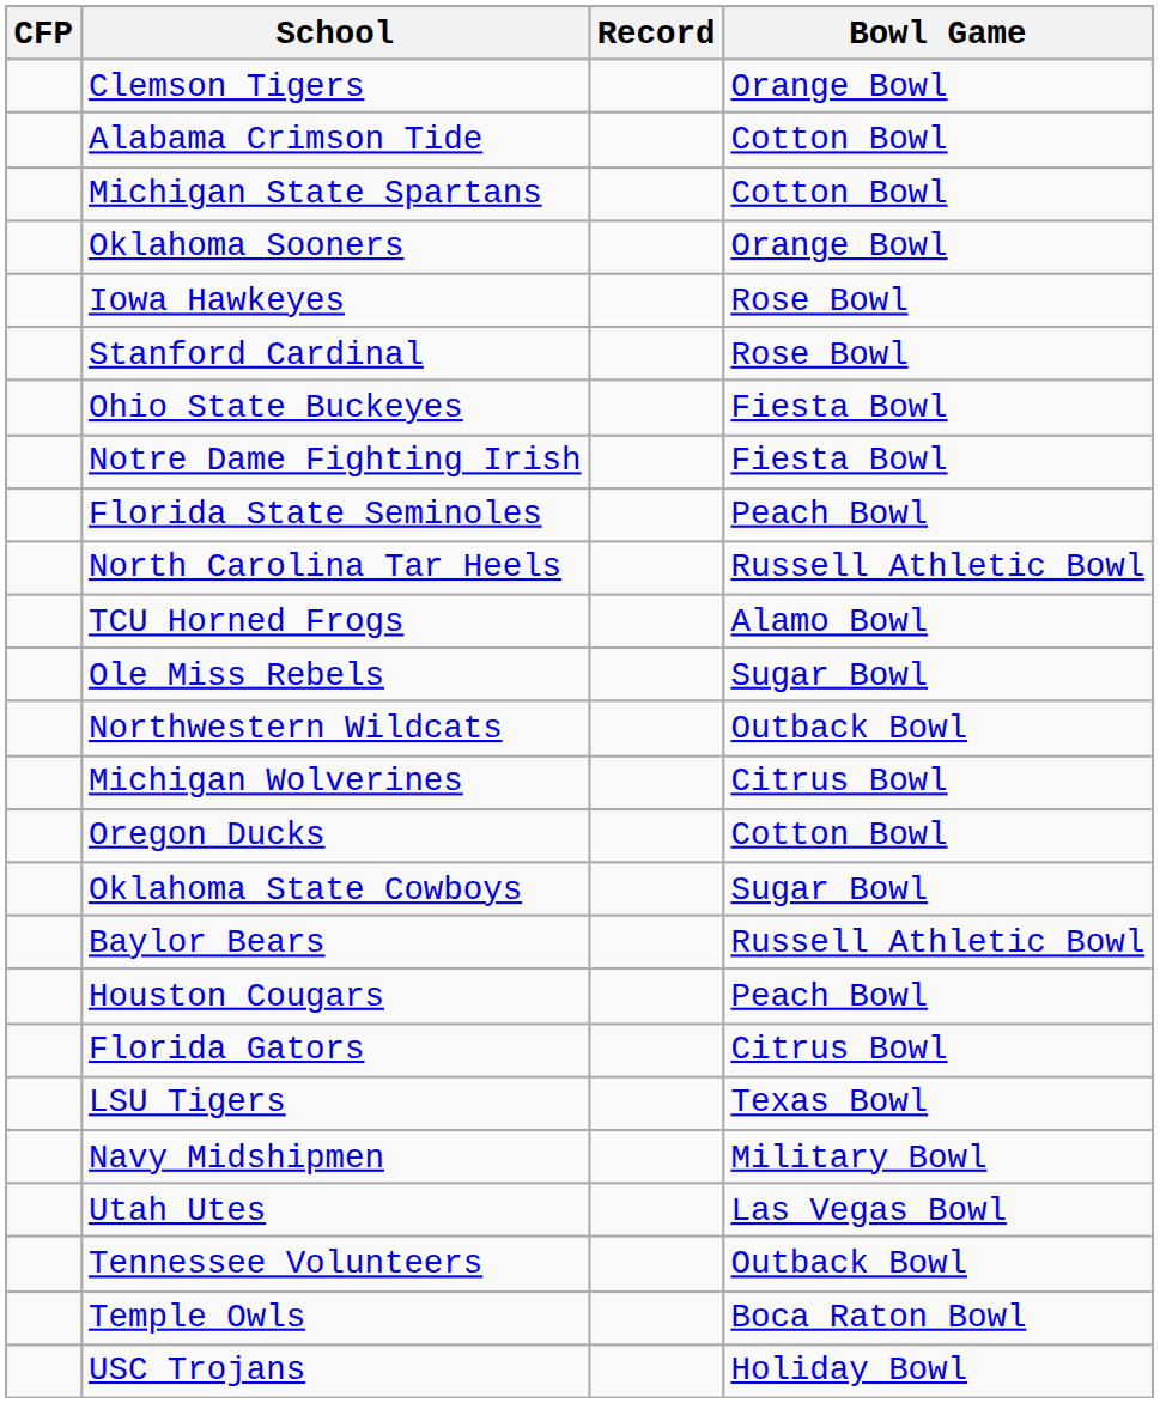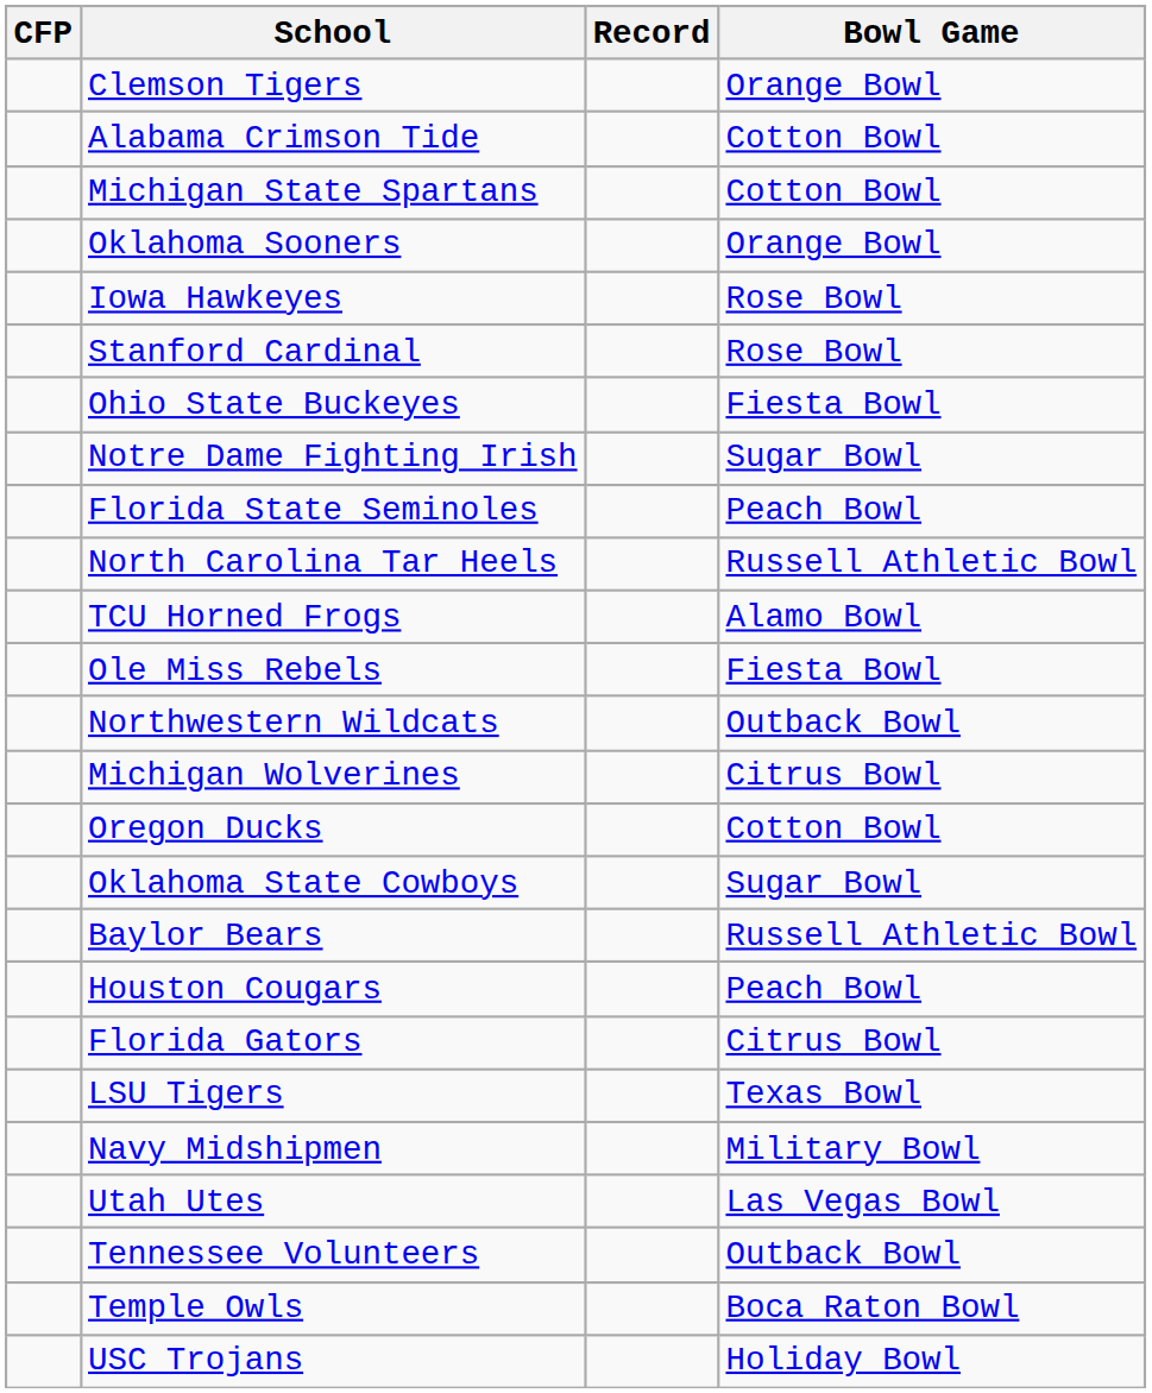 <table class="wikitable">
 <tr>
 <th>CFP</th>
 <th>School</th>
 <th>Record</th>
 <th>Bowl Game</th>
 </tr>
 <tr>
 <td></td>
 <td><a href='#'>Clemson Tigers</a></td>
 <td></td>
 <td><a href='#'>Orange Bowl</a></td>
 </tr>
 <tr>
 <td></td>
 <td><a href='#'>Alabama Crimson Tide</a></td>
 <td></td>
 <td><a href='#'>Cotton Bowl</a></td>
 </tr>
 <tr>
 <td></td>
 <td><a href='#'>Michigan State Spartans</a></td>
 <td></td>
 <td><a href='#'>Cotton Bowl</a></td>
 </tr>
 <tr>
 <td></td>
 <td><a href='#'>Oklahoma Sooners</a></td>
 <td></td>
 <td><a href='#'>Orange Bowl</a></td>
 </tr>
 <tr>
 <td></td>
 <td><a href='#'>Iowa Hawkeyes</a></td>
 <td></td>
 <td><a href='#'>Rose Bowl</a></td>
 </tr>
 <tr>
 <td></td>
 <td><a href='#'>Stanford Cardinal</a></td>
 <td></td>
 <td><a href='#'>Rose Bowl</a></td>
 </tr>
 <tr>
 <td></td>
 <td><a href='#'>Ohio State Buckeyes</a></td>
 <td></td>
 <td><a href='#'>Fiesta Bowl</a></td>
 </tr>
 <tr>
 <td></td>
 <td><a href='#'>Notre Dame Fighting Irish</a></td>
 <td></td>
-<td><a href='#'>Fiesta Bowl</a></td>
+<td><a href='#'>Sugar Bowl</a></td>
 </tr>
 <tr>
 <td></td>
 <td><a href='#'>Florida State Seminoles</a></td>
 <td></td>
 <td><a href='#'>Peach Bowl</a></td>
 </tr>
 <tr>
 <td></td>
 <td><a href='#'>North Carolina Tar Heels</a></td>
 <td></td>
 <td><a href='#'>Russell Athletic Bowl</a></td>
 </tr>
 <tr>
 <td></td>
 <td><a href='#'>TCU Horned Frogs</a></td>
 <td></td>
 <td><a href='#'>Alamo Bowl</a></td>
 </tr>
 <tr>
 <td></td>
 <td><a href='#'>Ole Miss Rebels</a></td>
 <td></td>
-<td><a href='#'>Sugar Bowl</a></td>
+<td><a href='#'>Fiesta Bowl</a></td>
 </tr>
 <tr>
 <td></td>
 <td><a href='#'>Northwestern Wildcats</a></td>
 <td></td>
 <td><a href='#'>Outback Bowl</a></td>
 </tr>
 <tr>
 <td></td>
 <td><a href='#'>Michigan Wolverines</a></td>
 <td></td>
 <td><a href='#'>Citrus Bowl</a></td>
 </tr>
 <tr>
 <td></td>
 <td><a href='#'>Oregon Ducks</a></td>
 <td></td>
 <td><a href='#'>Cotton Bowl</a></td>
 </tr>
 <tr>
 <td></td>
 <td><a href='#'>Oklahoma State Cowboys</a></td>
 <td></td>
 <td><a href='#'>Sugar Bowl</a></td>
 </tr>
 <tr>
 <td></td>
 <td><a href='#'>Baylor Bears</a></td>
 <td></td>
 <td><a href='#'>Russell Athletic Bowl</a></td>
 </tr>
 <tr>
 <td></td>
 <td><a href='#'>Houston Cougars</a></td>
 <td></td>
 <td><a href='#'>Peach Bowl</a></td>
 </tr>
 <tr>
 <td></td>
 <td><a href='#'>Florida Gators</a></td>
 <td></td>
 <td><a href='#'>Citrus Bowl</a></td>
 </tr>
 <tr>
 <td></td>
 <td><a href='#'>LSU Tigers</a></td>
 <td></td>
 <td><a href='#'>Texas Bowl</a></td>
 </tr>
 <tr>
 <td></td>
 <td><a href='#'>Navy Midshipmen</a></td>
 <td></td>
 <td><a href='#'>Military Bowl</a></td>
 </tr>
 <tr>
 <td></td>
 <td><a href='#'>Utah Utes</a></td>
 <td></td>
 <td><a href='#'>Las Vegas Bowl</a></td>
 </tr>
 <tr>
 <td></td>
 <td><a href='#'>Tennessee Volunteers</a></td>
 <td></td>
 <td><a href='#'>Outback Bowl</a></td>
 </tr>
 <tr>
 <td></td>
 <td><a href='#'>Temple Owls</a></td>
 <td></td>
 <td><a href='#'>Boca Raton Bowl</a></td>
 </tr>
 <tr>
 <td></td>
 <td><a href='#'>USC Trojans</a></td>
 <td></td>
 <td><a href='#'>Holiday Bowl</a></td>
 </tr>
 </table>
